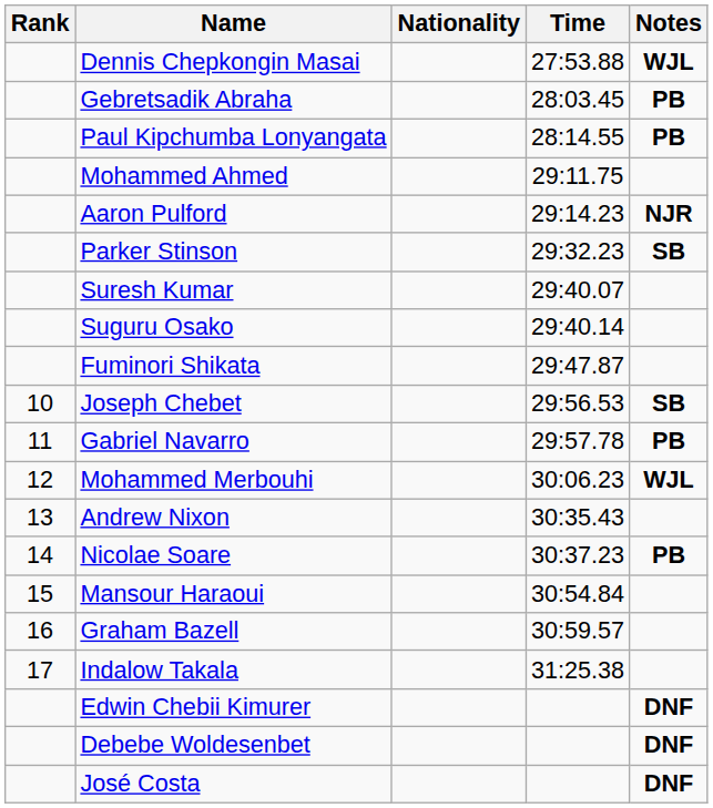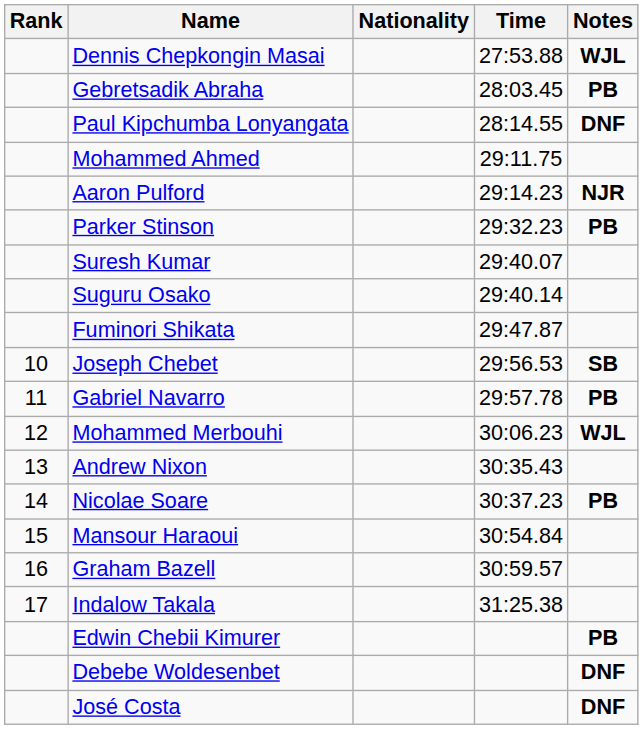 <table class="wikitable sortable" style="text-align:center">
 <tr>
 <th>Rank</th>
 <th>Name</th>
 <th>Nationality</th>
 <th>Time</th>
 <th>Notes</th>
 </tr>
 <tr>
 <td></td>
 <td align=left><a href='#'>Dennis Chepkongin Masai</a></td>
 <td align=left></td>
 <td>27:53.88</td>
 <td><strong>WJL</strong></td>
 </tr>
 <tr>
 <td></td>
 <td align=left><a href='#'>Gebretsadik Abraha</a></td>
 <td align=left></td>
 <td>28:03.45</td>
 <td><strong>PB</strong></td>
 </tr>
 <tr>
 <td></td>
 <td align=left><a href='#'>Paul Kipchumba Lonyangata</a></td>
 <td align=left></td>
 <td>28:14.55</td>
-<td><strong>PB</strong></td>
+<td><strong>DNF</strong></td>
 </tr>
 <tr>
 <td></td>
 <td align=left><a href='#'>Mohammed Ahmed</a></td>
 <td align=left></td>
 <td>29:11.75</td>
 <td></td>
 </tr>
 <tr>
 <td></td>
 <td align=left><a href='#'>Aaron Pulford</a></td>
 <td align=left></td>
 <td>29:14.23</td>
 <td><strong>NJR</strong></td>
 </tr>
 <tr>
 <td></td>
 <td align=left><a href='#'>Parker Stinson</a></td>
 <td align=left></td>
 <td>29:32.23</td>
-<td><strong>SB</strong></td>
+<td><strong>PB</strong></td>
 </tr>
 <tr>
 <td></td>
 <td align=left><a href='#'>Suresh Kumar</a></td>
 <td align=left></td>
 <td>29:40.07</td>
 <td></td>
 </tr>
 <tr>
 <td></td>
 <td align=left><a href='#'>Suguru Osako</a></td>
 <td align=left></td>
 <td>29:40.14</td>
 <td></td>
 </tr>
 <tr>
 <td></td>
 <td align=left><a href='#'>Fuminori Shikata</a></td>
 <td align=left></td>
 <td>29:47.87</td>
 <td></td>
 </tr>
 <tr>
 <td>10</td>
 <td align=left><a href='#'>Joseph Chebet</a></td>
 <td align=left></td>
 <td>29:56.53</td>
 <td><strong>SB</strong></td>
 </tr>
 <tr>
 <td>11</td>
 <td align=left><a href='#'>Gabriel Navarro</a></td>
 <td align=left></td>
 <td>29:57.78</td>
 <td><strong>PB</strong></td>
 </tr>
 <tr>
 <td>12</td>
 <td align=left><a href='#'>Mohammed Merbouhi</a></td>
 <td align=left></td>
 <td>30:06.23</td>
 <td><strong>WJL</strong></td>
 </tr>
 <tr>
 <td>13</td>
 <td align=left><a href='#'>Andrew Nixon</a></td>
 <td align=left></td>
 <td>30:35.43</td>
 <td></td>
 </tr>
 <tr>
 <td>14</td>
 <td align=left><a href='#'>Nicolae Soare</a></td>
 <td align=left></td>
 <td>30:37.23</td>
 <td><strong>PB</strong></td>
 </tr>
 <tr>
 <td>15</td>
 <td align=left><a href='#'>Mansour Haraoui</a></td>
 <td align=left></td>
 <td>30:54.84</td>
 <td></td>
 </tr>
 <tr>
 <td>16</td>
 <td align=left><a href='#'>Graham Bazell</a></td>
 <td align=left></td>
 <td>30:59.57</td>
 <td></td>
 </tr>
 <tr>
 <td>17</td>
 <td align=left><a href='#'>Indalow Takala</a></td>
 <td align=left></td>
 <td>31:25.38</td>
 <td></td>
 </tr>
 <tr>
 <td></td>
 <td align=left><a href='#'>Edwin Chebii Kimurer</a></td>
 <td align=left></td>
 <td></td>
-<td><strong>DNF</strong></td>
+<td><strong>PB</strong></td>
 </tr>
 <tr>
 <td></td>
 <td align=left><a href='#'>Debebe Woldesenbet</a></td>
 <td align=left></td>
 <td></td>
 <td><strong>DNF</strong></td>
 </tr>
 <tr>
 <td></td>
 <td align=left><a href='#'>José Costa</a></td>
 <td align=left></td>
 <td></td>
 <td><strong>DNF</strong></td>
 </tr>
 </table>
